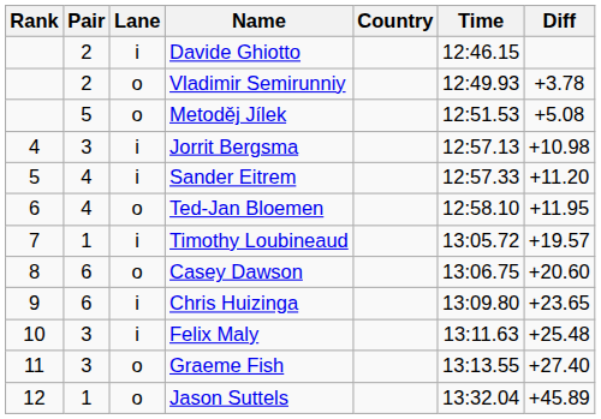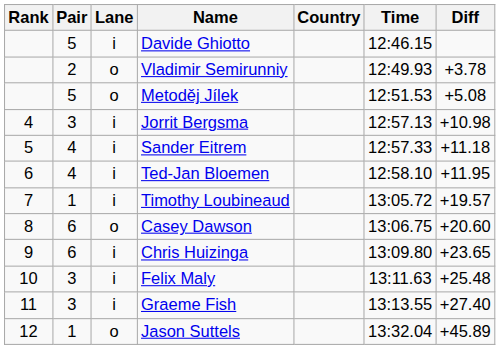 <table class="wikitable sortable" style="text-align:center">
 <tr>
 <th>Rank</th>
 <th>Pair</th>
 <th>Lane</th>
 <th>Name</th>
 <th>Country</th>
 <th>Time</th>
 <th>Diff</th>
 </tr>
 <tr>
 <td></td>
-<td>2</td>
+<td>5</td>
 <td>i</td>
 <td align="left"><a href='#'>Davide Ghiotto</a></td>
 <td align="left"></td>
 <td>12:46.15</td>
 <td></td>
 </tr>
 <tr>
 <td></td>
 <td>2</td>
 <td>o</td>
 <td align="left"><a href='#'>Vladimir Semirunniy</a></td>
 <td align="left"></td>
 <td>12:49.93</td>
 <td>+3.78</td>
 </tr>
 <tr>
 <td></td>
 <td>5</td>
 <td>o</td>
 <td align="left"><a href='#'>Metoděj Jílek</a></td>
 <td align="left"></td>
 <td>12:51.53</td>
 <td>+5.08</td>
 </tr>
 <tr>
 <td>4</td>
 <td>3</td>
 <td>i</td>
 <td align="left"><a href='#'>Jorrit Bergsma</a></td>
 <td align="left"></td>
 <td>12:57.13</td>
 <td>+10.98</td>
 </tr>
 <tr>
 <td>5</td>
 <td>4</td>
 <td>i</td>
 <td align="left"><a href='#'>Sander Eitrem</a></td>
 <td align="left"></td>
 <td>12:57.33</td>
-<td>+11.20</td>
+<td>+11.18</td>
 </tr>
 <tr>
 <td>6</td>
 <td>4</td>
-<td>o</td>
+<td>i</td>
 <td align="left"><a href='#'>Ted-Jan Bloemen</a></td>
 <td align="left"></td>
 <td>12:58.10</td>
 <td>+11.95</td>
 </tr>
 <tr>
 <td>7</td>
 <td>1</td>
 <td>i</td>
 <td align="left"><a href='#'>Timothy Loubineaud</a></td>
 <td align="left"></td>
 <td>13:05.72</td>
 <td>+19.57</td>
 </tr>
 <tr>
 <td>8</td>
 <td>6</td>
 <td>o</td>
 <td align="left"><a href='#'>Casey Dawson</a></td>
 <td align="left"></td>
 <td>13:06.75</td>
 <td>+20.60</td>
 </tr>
 <tr>
 <td>9</td>
 <td>6</td>
 <td>i</td>
 <td align="left"><a href='#'>Chris Huizinga</a></td>
 <td align="left"></td>
 <td>13:09.80</td>
 <td>+23.65</td>
 </tr>
 <tr>
 <td>10</td>
 <td>3</td>
 <td>i</td>
 <td align="left"><a href='#'>Felix Maly</a></td>
 <td align="left"></td>
 <td>13:11.63</td>
 <td>+25.48</td>
 </tr>
 <tr>
 <td>11</td>
 <td>3</td>
-<td>o</td>
+<td>i</td>
 <td align="left"><a href='#'>Graeme Fish</a></td>
 <td align="left"></td>
 <td>13:13.55</td>
 <td>+27.40</td>
 </tr>
 <tr>
 <td>12</td>
 <td>1</td>
 <td>o</td>
 <td align="left"><a href='#'>Jason Suttels</a></td>
 <td align="left"></td>
 <td>13:32.04</td>
 <td>+45.89</td>
 </tr>
 </table>
